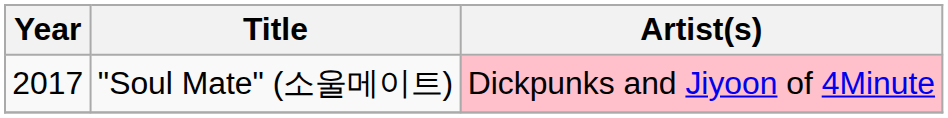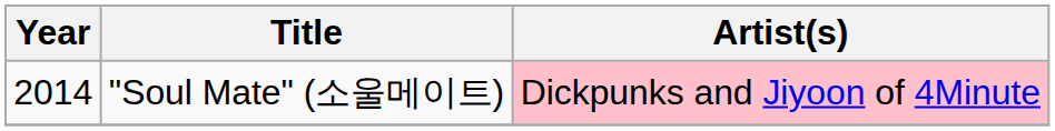 <table class="wikitable" style="text-align:center;">
 <tr>
 <th>Year</th>
 <th>Title</th>
 <th>Artist(s)</th>
 </tr>
 <tr>
-<td>2017</td>
+<td>2014</td>
 <td>"Soul Mate" (소울메이트)</td>
 <td style="background: pink;">Dickpunks and <a href='#'>Jiyoon</a> of <a href='#'>4Minute</a></td>
 </tr>
 <tr>
 </tr>
 </table>
